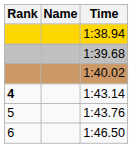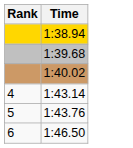 <table class="wikitable">
 <tr>
 <th>Rank</th>
-<th>Name</th>
 <th>Time</th>
 </tr>
 <tr style="background:gold;">
-<td></td>
 <td></td>
 <td>1:38.94</td>
 </tr>
 <tr style="background:silver;">
 <td></td>
-<td></td>
 <td>1:39.68</td>
 </tr>
 <tr style="background:#CC9966;">
 <td></td>
-<td></td>
 <td>1:40.02</td>
 </tr>
 <tr>
-<td><strong>4</strong></td>
-<td></td>
+<td>4</td>
 <td>1:43.14</td>
 </tr>
 <tr>
 <td>5</td>
-<td></td>
 <td>1:43.76</td>
 </tr>
 <tr>
 <td>6</td>
-<td></td>
 <td>1:46.50</td>
 </tr>
 </table>
